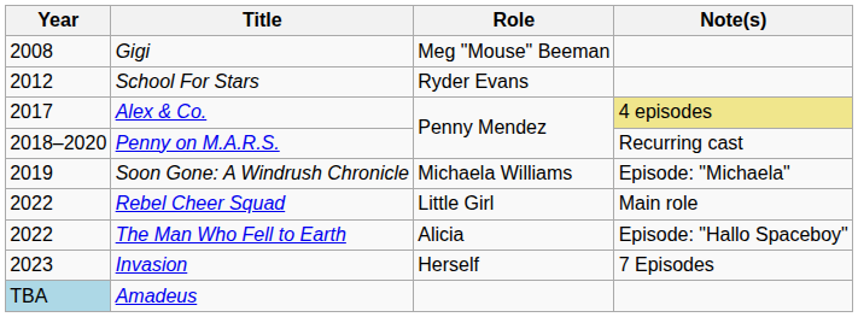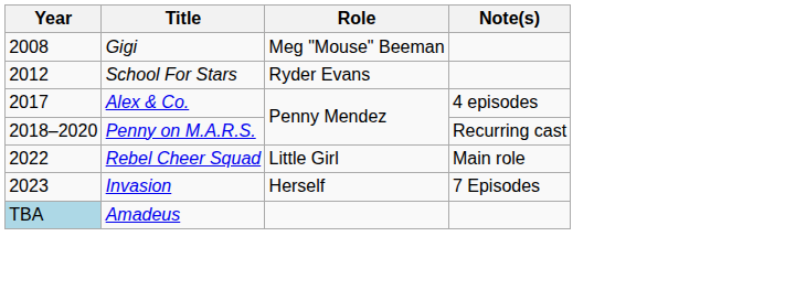 <table class="wikitable sortable">
 <tr>
 <th>Year</th>
 <th>Title</th>
 <th>Role</th>
 <th>Note(s)</th>
 </tr>
 <tr>
 <td>2008</td>
 <td><em>Gigi</em></td>
 <td>Meg "Mouse" Beeman</td>
 <td></td>
 </tr>
 <tr>
 <td>2012</td>
 <td><em>School For Stars</em></td>
 <td>Ryder Evans</td>
 <td></td>
 </tr>
 <tr>
 <td>2017</td>
 <td><em><a href='#'>Alex & Co.</a></em></td>
 <td rowspan="2">Penny Mendez</td>
-<td style="background: khaki;">4 episodes</td>
+<td>4 episodes</td>
 </tr>
 <tr>
 <td>2018–2020</td>
 <td><em><a href='#'>Penny on M.A.R.S.</a></em></td>
 <td>Recurring cast</td>
 </tr>
 <tr>
-<td>2019</td>
-<td><em>Soon Gone: A Windrush Chronicle</em></td>
-<td>Michaela Williams</td>
-<td>Episode: "Michaela"</td>
-</tr>
-<tr>
 <td>2022</td>
 <td><em><a href='#'>Rebel Cheer Squad</a></em></td>
 <td>Little Girl</td>
 <td>Main role</td>
-</tr>
-<tr>
-<td>2022</td>
-<td><em><a href='#'>The Man Who Fell to Earth</a></em></td>
-<td>Alicia</td>
-<td>Episode: "Hallo Spaceboy"</td>
 </tr>
 <tr>
 <td>2023</td>
 <td><em><a href='#'>Invasion</a></em></td>
 <td>Herself</td>
 <td>7 Episodes</td>
 </tr>
 <tr>
 <td style="background: lightblue;">TBA</td>
 <td><em><a href='#'>Amadeus</a></em></td>
 <td></td>
 <td></td>
 </tr>
 <tr>
 </tr>
 </table>
